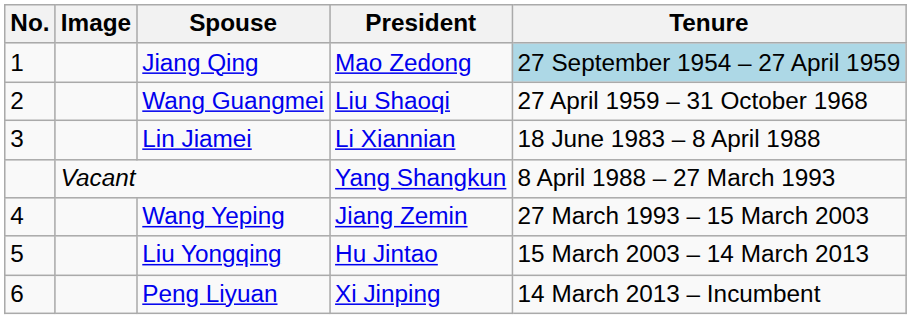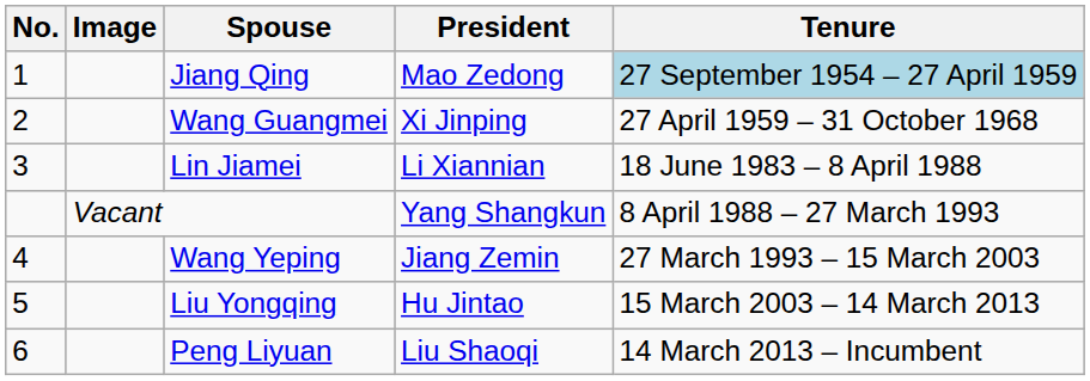 <table class="wikitable">
 <tr>
 <th>No.</th>
 <th>Image</th>
 <th>Spouse</th>
 <th>President</th>
 <th>Tenure</th>
 </tr>
 <tr>
 <td>1</td>
 <td></td>
 <td><a href='#'>Jiang Qing</a></td>
 <td><a href='#'>Mao Zedong</a></td>
 <td style="background: lightblue;">27 September 1954 – 27 April 1959</td>
 </tr>
 <tr>
 <td>2</td>
 <td></td>
 <td><a href='#'>Wang Guangmei</a></td>
-<td><a href='#'>Liu Shaoqi</a></td>
+<td><a href='#'>Xi Jinping</a></td>
 <td>27 April 1959 – 31 October 1968</td>
 </tr>
 <tr>
 <td>3</td>
 <td></td>
 <td><a href='#'>Lin Jiamei</a></td>
 <td><a href='#'>Li Xiannian</a></td>
 <td>18 June 1983 – 8 April 1988</td>
 </tr>
 <tr>
 <td></td>
 <td colspan="2"><em>Vacant</em></td>
 <td><a href='#'>Yang Shangkun</a></td>
 <td>8 April 1988 – 27 March 1993</td>
 </tr>
 <tr>
 <td>4</td>
 <td></td>
 <td><a href='#'>Wang Yeping</a></td>
 <td><a href='#'>Jiang Zemin</a></td>
 <td>27 March 1993 – 15 March 2003</td>
 </tr>
 <tr>
 <td>5</td>
 <td></td>
 <td><a href='#'>Liu Yongqing</a></td>
 <td><a href='#'>Hu Jintao</a></td>
 <td>15 March 2003 – 14 March 2013</td>
 </tr>
 <tr>
 <td>6</td>
 <td></td>
 <td><a href='#'>Peng Liyuan</a></td>
-<td><a href='#'>Xi Jinping</a></td>
+<td><a href='#'>Liu Shaoqi</a></td>
 <td>14 March 2013 – Incumbent</td>
 </tr>
 </table>
